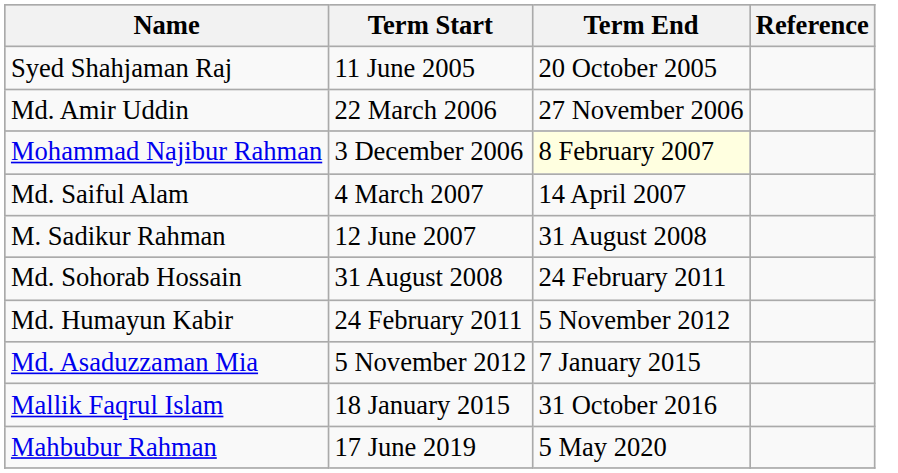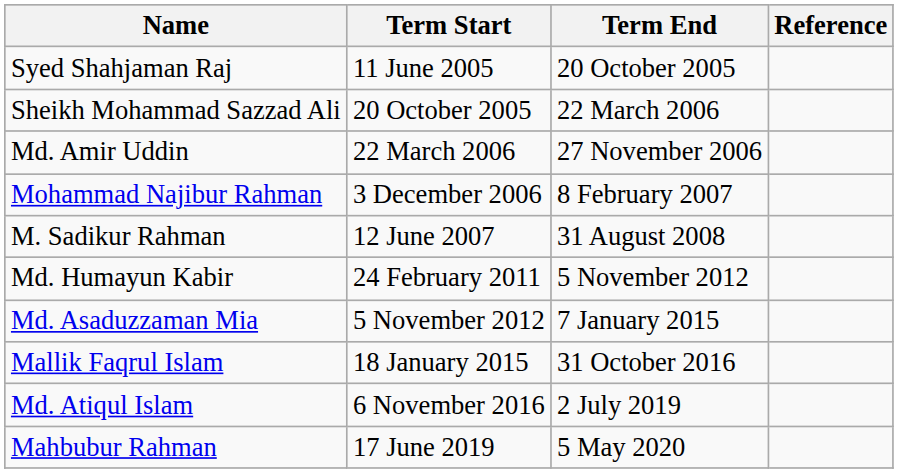 <table class="wikitable">
 <tr>
 <th>Name</th>
 <th>Term Start</th>
 <th>Term End</th>
 <th>Reference</th>
 </tr>
 <tr>
 <td>Syed Shahjaman Raj</td>
 <td>11 June 2005</td>
 <td>20 October 2005</td>
 <td></td>
 </tr>
 <tr>
+<td>Sheikh Mohammad Sazzad Ali</td>
+<td>20 October 2005</td>
+<td>22 March 2006</td>
+<td></td>
+</tr>
+<tr>
 <td>Md. Amir Uddin</td>
 <td>22 March 2006</td>
 <td>27 November 2006</td>
 <td></td>
 </tr>
 <tr>
 <td><a href='#'>Mohammad Najibur Rahman</a></td>
 <td>3 December 2006</td>
-<td style="background: lightyellow;">8 February 2007</td>
-<td></td>
-</tr>
-<tr>
-<td>Md. Saiful Alam</td>
-<td>4 March 2007</td>
-<td>14 April  2007</td>
+<td>8 February 2007</td>
 <td></td>
 </tr>
 <tr>
 <td>M. Sadikur Rahman</td>
 <td>12 June 2007</td>
 <td>31 August 2008</td>
-<td></td>
-</tr>
-<tr>
-<td>Md. Sohorab Hossain</td>
-<td>31 August 2008</td>
-<td>24 February 2011</td>
 <td></td>
 </tr>
 <tr>
 <td>Md. Humayun Kabir</td>
 <td>24 February 2011</td>
 <td>5 November 2012</td>
 <td></td>
 </tr>
 <tr>
 <td><a href='#'>Md. Asaduzzaman Mia</a></td>
 <td>5 November 2012</td>
 <td>7 January 2015</td>
 <td></td>
 </tr>
 <tr>
 <td><a href='#'>Mallik Faqrul Islam</a></td>
 <td>18 January 2015</td>
 <td>31 October 2016</td>
 <td></td>
 </tr>
 <tr>
+<td><a href='#'>Md. Atiqul Islam</a></td>
+<td>6 November 2016</td>
+<td>2 July 2019</td>
+<td></td>
+</tr>
+<tr>
 <td><a href='#'>Mahbubur Rahman</a></td>
 <td>17 June 2019</td>
 <td>5 May 2020</td>
 <td></td>
 </tr>
 </table>
